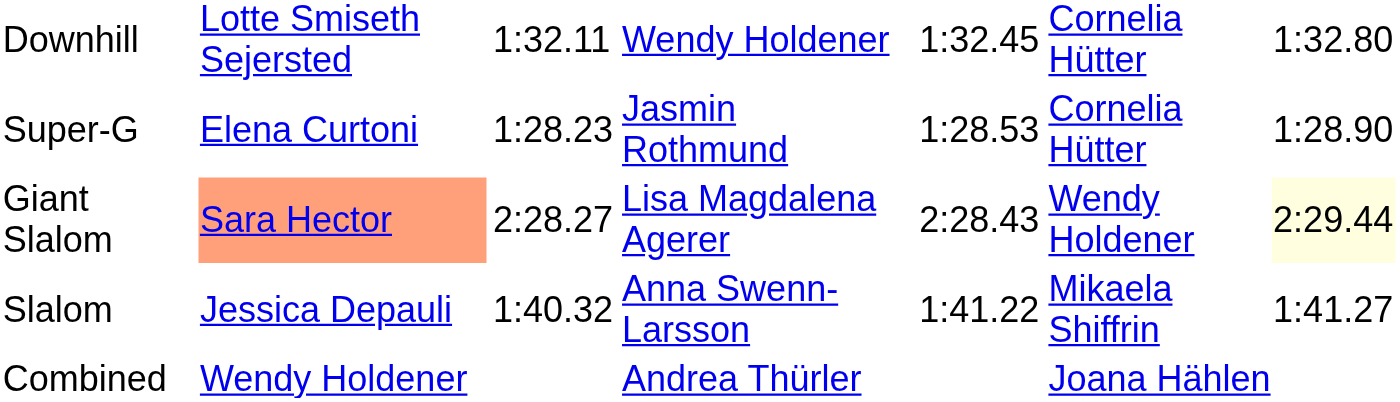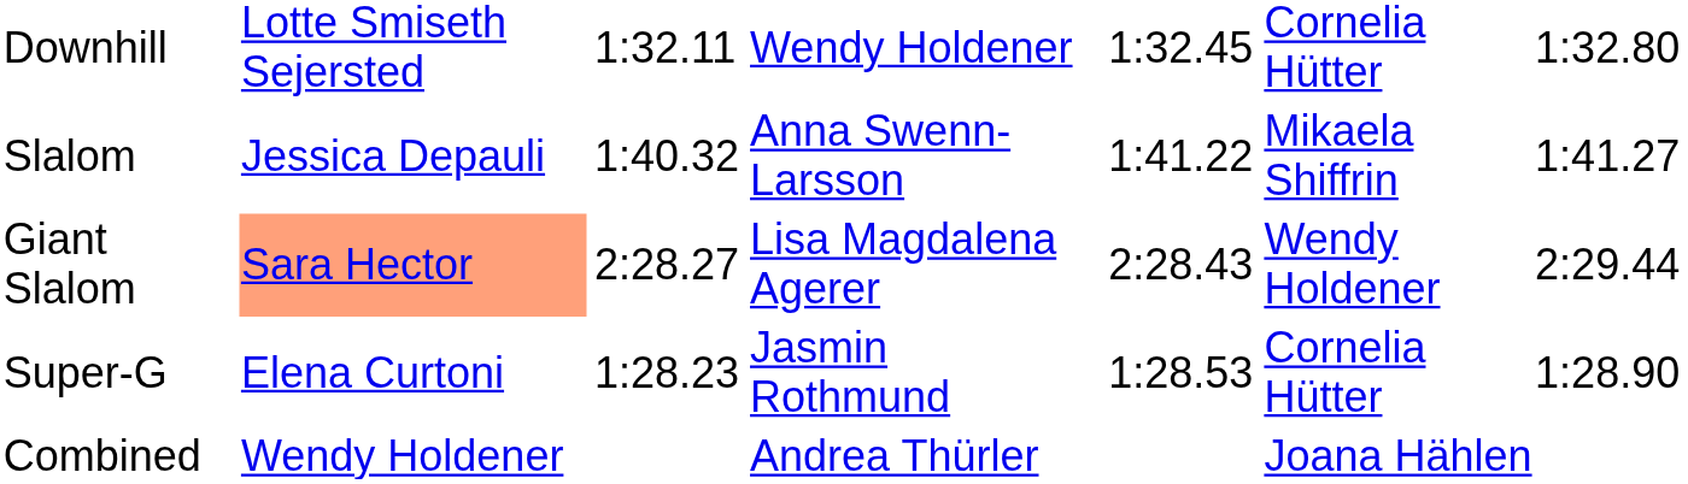 <table>
 <tr>
 <td>Downhill</td>
 <td><a href='#'>Lotte Smiseth Sejersted</a><br></td>
 <td>1:32.11</td>
 <td><a href='#'>Wendy Holdener</a><br></td>
 <td>1:32.45</td>
 <td><a href='#'>Cornelia Hütter</a><br></td>
 <td>1:32.80</td>
 </tr>
 <tr>
+<td>Slalom</td>
+<td><a href='#'>Jessica Depauli</a><br></td>
+<td>1:40.32</td>
+<td><a href='#'>Anna Swenn-Larsson</a><br></td>
+<td>1:41.22</td>
+<td><a href='#'>Mikaela Shiffrin</a><br></td>
+<td>1:41.27</td>
+</tr>
+<tr>
+<td>Giant Slalom</td>
+<td style="background: lightsalmon;"><a href='#'>Sara Hector</a><br></td>
+<td>2:28.27</td>
+<td><a href='#'>Lisa Magdalena Agerer</a><br></td>
+<td>2:28.43</td>
+<td><a href='#'>Wendy Holdener</a><br></td>
+<td>2:29.44</td>
+</tr>
+<tr>
 <td>Super-G</td>
 <td><a href='#'>Elena Curtoni</a><br></td>
 <td>1:28.23</td>
 <td><a href='#'>Jasmin Rothmund</a><br></td>
 <td>1:28.53</td>
 <td><a href='#'>Cornelia Hütter</a><br></td>
 <td>1:28.90</td>
 </tr>
 <tr>
-<td>Giant Slalom</td>
-<td style="background: lightsalmon;"><a href='#'>Sara Hector</a><br></td>
-<td>2:28.27</td>
-<td><a href='#'>Lisa Magdalena Agerer</a><br></td>
-<td>2:28.43</td>
-<td><a href='#'>Wendy Holdener</a><br></td>
-<td style="background: lightyellow;">2:29.44</td>
-</tr>
-<tr>
-<td>Slalom</td>
-<td><a href='#'>Jessica Depauli</a><br></td>
-<td>1:40.32</td>
-<td><a href='#'>Anna Swenn-Larsson</a><br></td>
-<td>1:41.22</td>
-<td><a href='#'>Mikaela Shiffrin</a><br></td>
-<td>1:41.27</td>
-</tr>
-<tr>
 <td>Combined</td>
 <td colspan="2"><a href='#'>Wendy Holdener</a><br></td>
 <td colspan="2"><a href='#'>Andrea Thürler</a><br></td>
 <td colspan="2"><a href='#'>Joana Hählen</a><br></td>
 </tr>
 </table>
